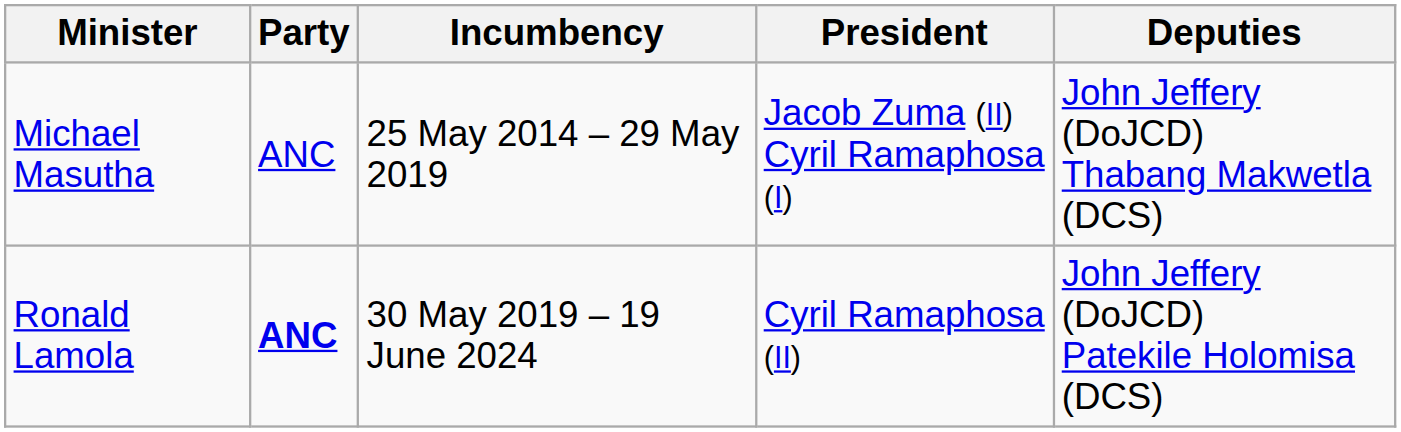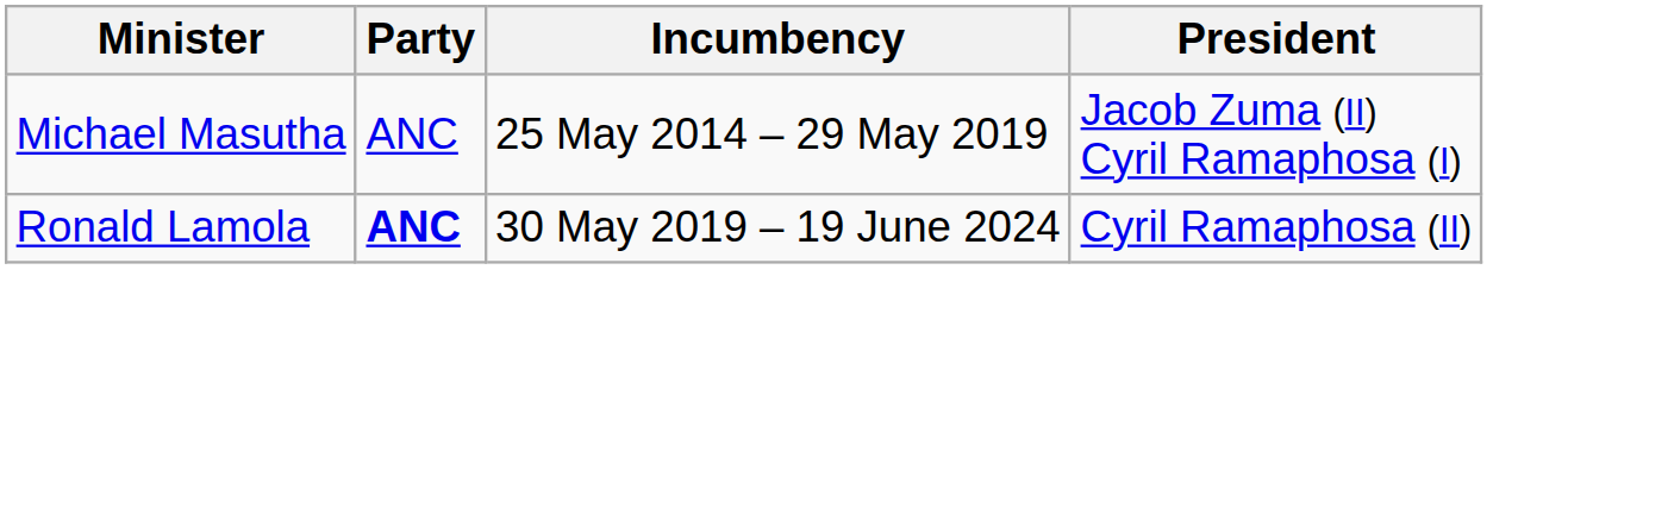 <table class="wikitable">
 <tr>
 <th>Minister</th>
 <th>Party</th>
 <th>Incumbency</th>
 <th>President</th>
-<th>Deputies</th>
 </tr>
 <tr>
 <td><a href='#'>Michael Masutha</a></td>
 <td><a href='#'>ANC</a></td>
 <td>25 May 2014 – 29 May 2019</td>
 <td><a href='#'>Jacob Zuma</a> <small>(<a href='#'>II</a>)</small><br><a href='#'>Cyril Ramaphosa</a> <small>(<a href='#'>I</a>)</small></td>
-<td><a href='#'>John Jeffery</a> (DoJCD)<br><a href='#'>Thabang Makwetla</a> (DCS)</td>
 </tr>
 <tr>
 <td><a href='#'>Ronald Lamola</a></td>
 <td><strong><a href='#'>ANC</a></strong></td>
 <td>30 May 2019 – 19 June 2024</td>
 <td><a href='#'>Cyril Ramaphosa</a> <small>(<a href='#'>II</a>)</small></td>
-<td><a href='#'>John Jeffery</a> (DoJCD)<br><a href='#'>Patekile Holomisa</a> (DCS)</td>
 </tr>
 </table>
